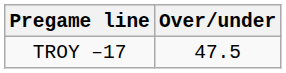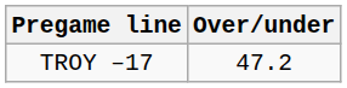 <table class="wikitable">
 <tr align="center">
 <th style=>Pregame line</th>
 <th style=>Over/under</th>
 </tr>
 <tr align="center">
 <td>TROY –17</td>
-<td>47.5</td>
+<td>47.2</td>
 </tr>
 </table>
